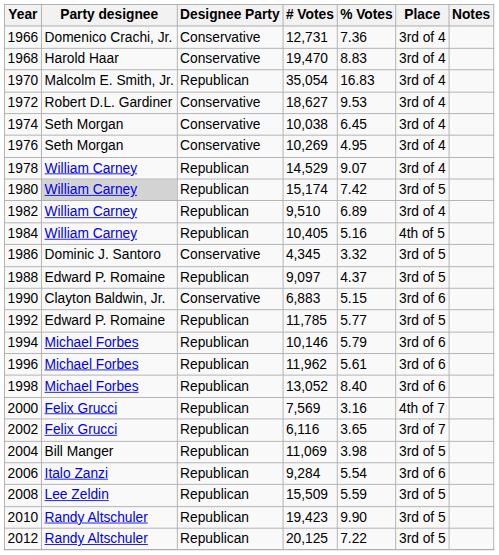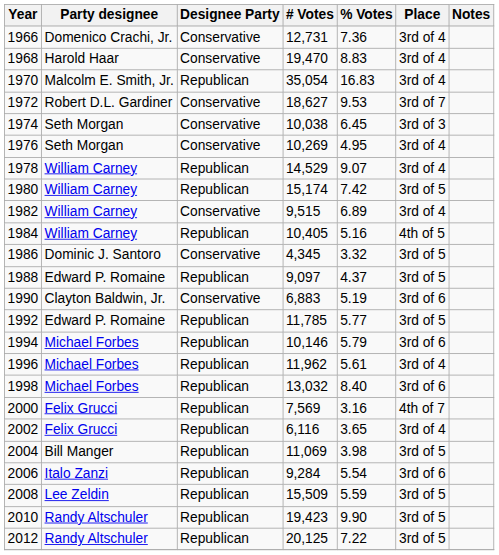 <table class=wikitable>
 <tr bgcolor=lightgrey>
 <th>Year</th>
 <th>Party designee</th>
 <th>Designee Party</th>
 <th># Votes</th>
 <th>% Votes</th>
 <th>Place</th>
 <th>Notes</th>
 </tr>
 <tr>
 <td>1966</td>
 <td>Domenico Crachi, Jr.</td>
 <td>Conservative</td>
 <td>12,731</td>
 <td>7.36</td>
 <td>3rd of 4</td>
 <td></td>
 </tr>
 <tr>
 <td>1968</td>
 <td>Harold Haar</td>
 <td>Conservative</td>
 <td>19,470</td>
 <td>8.83</td>
 <td>3rd of 4</td>
 <td></td>
 </tr>
 <tr>
 <td>1970</td>
 <td>Malcolm E. Smith, Jr.</td>
 <td>Republican</td>
 <td>35,054</td>
 <td>16.83</td>
 <td>3rd of 4</td>
 <td></td>
 </tr>
 <tr>
 <td>1972</td>
 <td>Robert D.L. Gardiner</td>
 <td>Conservative</td>
 <td>18,627</td>
 <td>9.53</td>
-<td>3rd of 4</td>
+<td>3rd of 7</td>
 <td></td>
 </tr>
 <tr>
 <td>1974</td>
 <td>Seth Morgan</td>
 <td>Conservative</td>
 <td>10,038</td>
 <td>6.45</td>
-<td>3rd of 4</td>
+<td>3rd of 3</td>
 <td></td>
 </tr>
 <tr>
 <td>1976</td>
 <td>Seth Morgan</td>
 <td>Conservative</td>
 <td>10,269</td>
 <td>4.95</td>
 <td>3rd of 4</td>
 <td></td>
 </tr>
 <tr>
 <td>1978</td>
 <td><a href='#'>William Carney</a></td>
 <td>Republican</td>
 <td>14,529</td>
 <td>9.07</td>
 <td>3rd of 4</td>
 <td></td>
 </tr>
 <tr>
 <td>1980</td>
-<td style="background: lightgrey;"><a href='#'>William Carney</a></td>
+<td><a href='#'>William Carney</a></td>
 <td>Republican</td>
 <td>15,174</td>
 <td>7.42</td>
 <td>3rd of 5</td>
 <td></td>
 </tr>
 <tr>
 <td>1982</td>
 <td><a href='#'>William Carney</a></td>
-<td>Republican</td>
-<td>9,510</td>
+<td>Conservative</td>
+<td>9,515</td>
 <td>6.89</td>
 <td>3rd of 4</td>
 <td></td>
 </tr>
 <tr>
 <td>1984</td>
 <td><a href='#'>William Carney</a></td>
 <td>Republican</td>
 <td>10,405</td>
 <td>5.16</td>
 <td>4th of 5</td>
 <td></td>
 </tr>
 <tr>
 <td>1986</td>
 <td>Dominic J. Santoro</td>
 <td>Conservative</td>
 <td>4,345</td>
 <td>3.32</td>
 <td>3rd of 5</td>
 <td></td>
 </tr>
 <tr>
 <td>1988</td>
 <td>Edward P. Romaine</td>
 <td>Republican</td>
 <td>9,097</td>
 <td>4.37</td>
 <td>3rd of 5</td>
 <td></td>
 </tr>
 <tr>
 <td>1990</td>
 <td>Clayton Baldwin, Jr.</td>
 <td>Conservative</td>
 <td>6,883</td>
-<td>5.15</td>
+<td>5.19</td>
 <td>3rd of 6</td>
 <td></td>
 </tr>
 <tr>
 <td>1992</td>
 <td>Edward P. Romaine</td>
 <td>Republican</td>
 <td>11,785</td>
 <td>5.77</td>
 <td>3rd of 5</td>
 <td></td>
 </tr>
 <tr>
 <td>1994</td>
 <td><a href='#'>Michael Forbes</a></td>
 <td>Republican</td>
 <td>10,146</td>
 <td>5.79</td>
 <td>3rd of 6</td>
 <td></td>
 </tr>
 <tr>
 <td>1996</td>
 <td><a href='#'>Michael Forbes</a></td>
 <td>Republican</td>
 <td>11,962</td>
 <td>5.61</td>
-<td>3rd of 6</td>
+<td>3rd of 4</td>
 <td></td>
 </tr>
 <tr>
 <td>1998</td>
 <td><a href='#'>Michael Forbes</a></td>
 <td>Republican</td>
-<td>13,052</td>
+<td>13,032</td>
 <td>8.40</td>
 <td>3rd of 6</td>
 <td></td>
 </tr>
 <tr>
 <td>2000</td>
 <td><a href='#'>Felix Grucci</a></td>
 <td>Republican</td>
 <td>7,569</td>
 <td>3.16</td>
 <td>4th of 7</td>
 <td></td>
 </tr>
 <tr>
 <td>2002</td>
 <td><a href='#'>Felix Grucci</a></td>
 <td>Republican</td>
 <td>6,116</td>
 <td>3.65</td>
-<td>3rd of 7</td>
+<td>3rd of 4</td>
 <td></td>
 </tr>
 <tr>
 <td>2004</td>
 <td>Bill Manger</td>
 <td>Republican</td>
 <td>11,069</td>
 <td>3.98</td>
 <td>3rd of 5</td>
 <td></td>
 </tr>
 <tr>
 <td>2006</td>
 <td><a href='#'>Italo Zanzi</a></td>
 <td>Republican</td>
 <td>9,284</td>
 <td>5.54</td>
 <td>3rd of 6</td>
 <td></td>
 </tr>
 <tr>
 <td>2008</td>
 <td><a href='#'>Lee Zeldin</a></td>
 <td>Republican</td>
 <td>15,509</td>
 <td>5.59</td>
 <td>3rd of 5</td>
 <td></td>
 </tr>
 <tr>
 <td>2010</td>
 <td><a href='#'>Randy Altschuler</a></td>
 <td>Republican</td>
 <td>19,423</td>
 <td>9.90</td>
 <td>3rd of 5</td>
 <td></td>
 </tr>
 <tr>
 <td>2012</td>
 <td><a href='#'>Randy Altschuler</a></td>
 <td>Republican</td>
 <td>20,125</td>
 <td>7.22</td>
 <td>3rd of 5</td>
 <td></td>
 </tr>
 <tr>
 </tr>
 </table>
